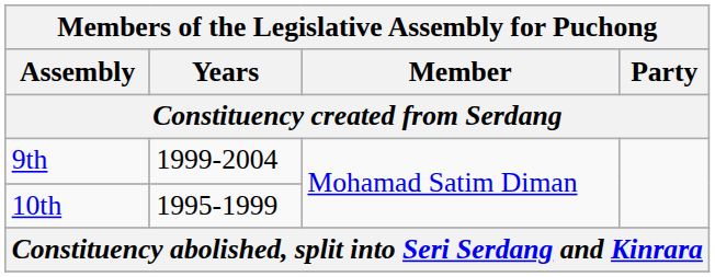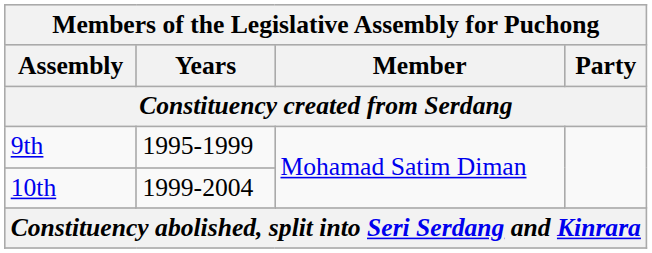 <table class=wikitable>
 <tr>
 <th colspan=4>Members of the Legislative Assembly for Puchong</th>
 </tr>
 <tr>
 <th>Assembly</th>
 <th>Years</th>
 <th>Member</th>
 <th>Party</th>
 </tr>
 <tr>
 <th colspan=4 align=center><em>Constituency created from Serdang</em></th>
 </tr>
 <tr>
 <td><a href='#'>9th</a></td>
-<td>1999-2004</td>
+<td>1995-1999</td>
 <td rowspan=2><a href='#'>Mohamad Satim Diman</a></td>
 <td rowspan=2 bgcolor=></td>
 </tr>
 <tr>
 <td><a href='#'>10th</a></td>
-<td>1995-1999</td>
+<td>1999-2004</td>
 </tr>
 <tr>
 <th colspan=4 align=center><em>Constituency abolished, split into <a href='#'>Seri Serdang</a> and <a href='#'>Kinrara</a></em></th>
 </tr>
 </table>
